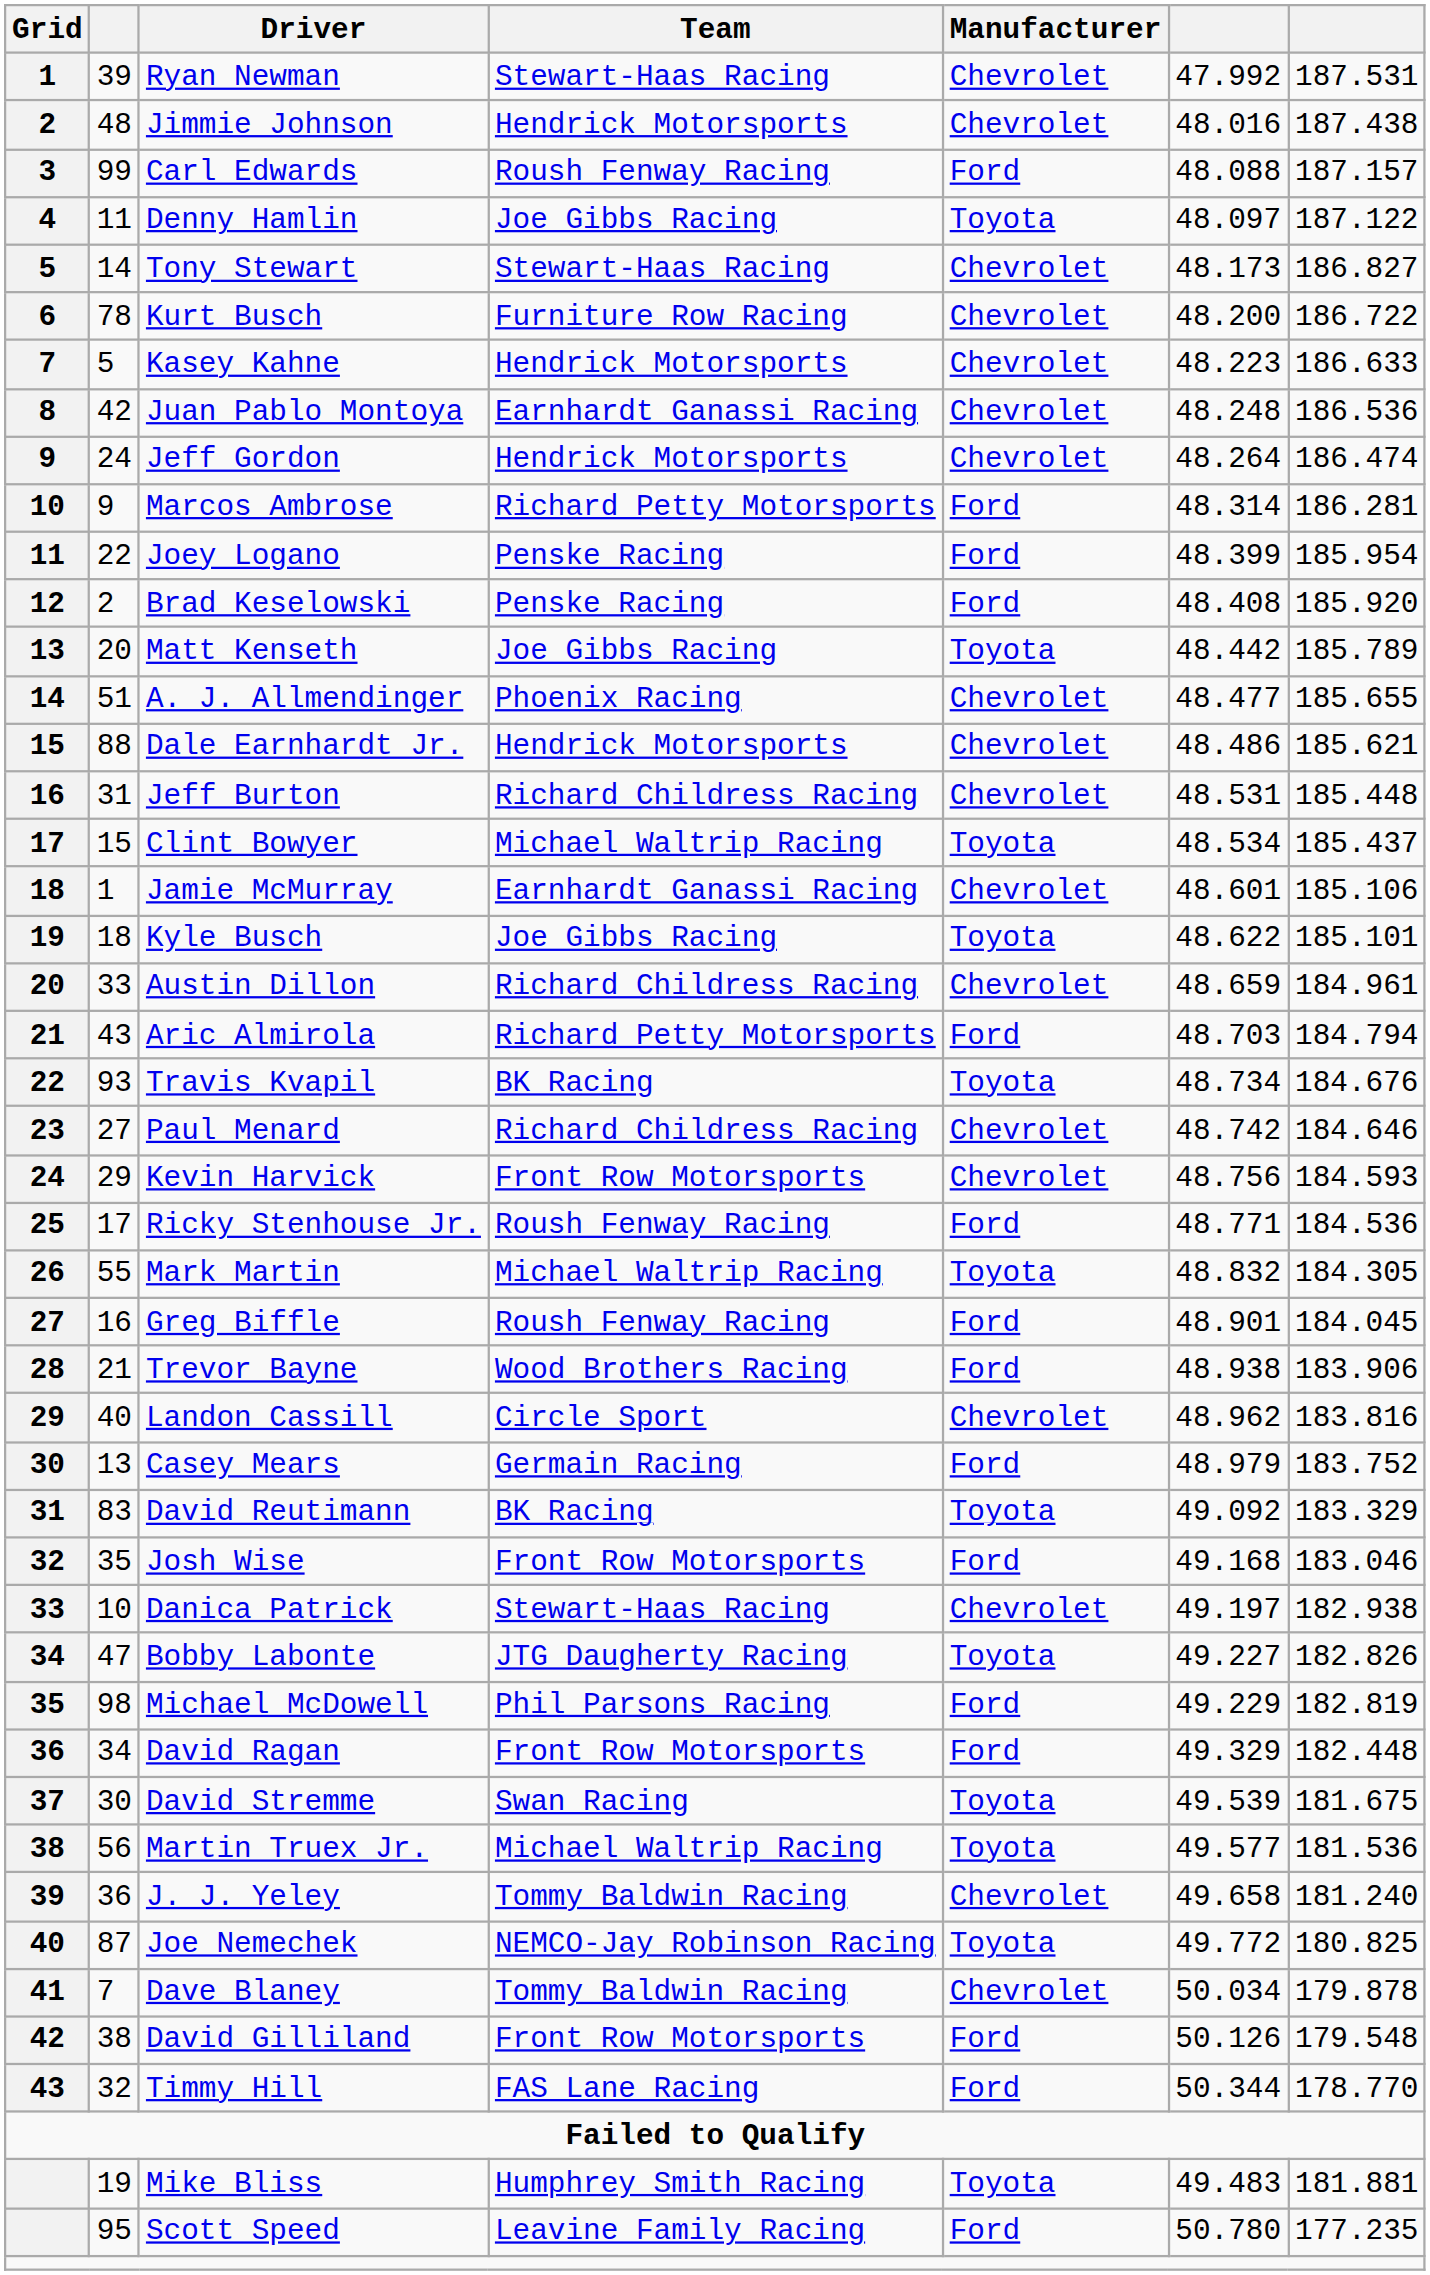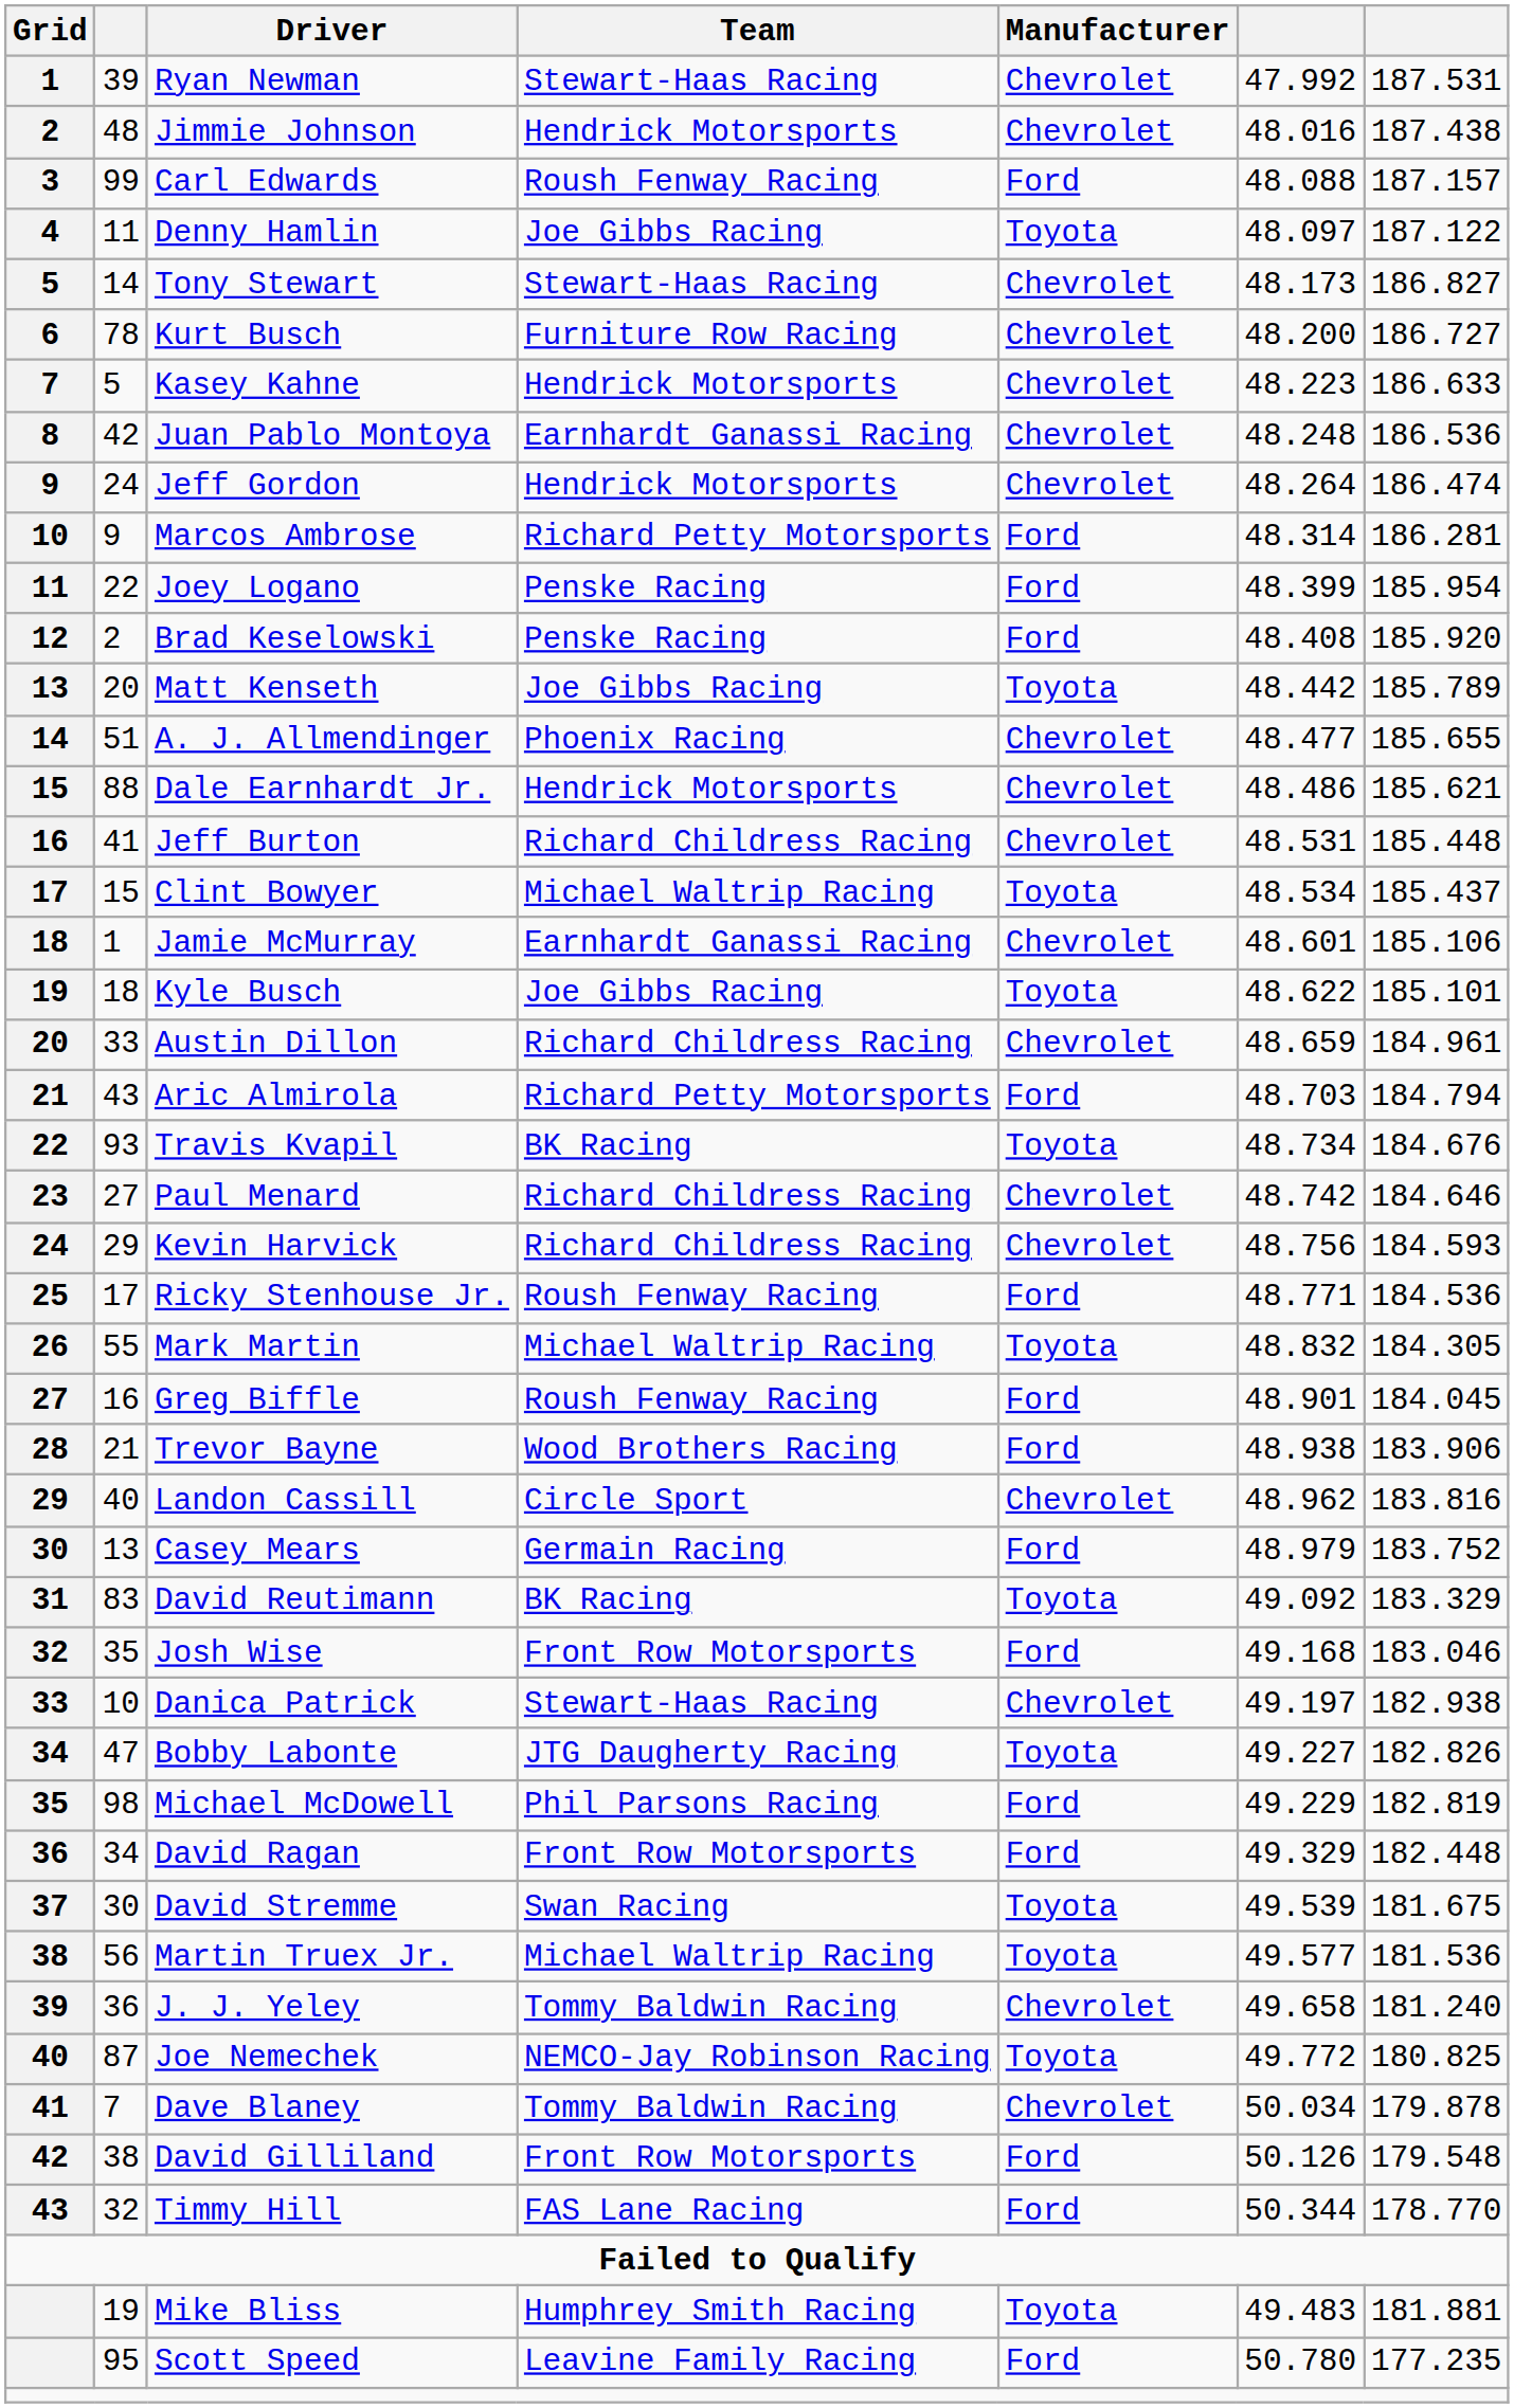 <table class="wikitable sortable">
 <tr>
 <th>Grid</th>
 <th></th>
 <th>Driver</th>
 <th>Team</th>
 <th>Manufacturer</th>
 <th></th>
 <th></th>
 </tr>
 <tr>
 <th>1</th>
 <td>39</td>
 <td><a href='#'>Ryan Newman</a></td>
 <td><a href='#'>Stewart-Haas Racing</a></td>
 <td><a href='#'>Chevrolet</a></td>
 <td>47.992</td>
 <td>187.531</td>
 </tr>
 <tr>
 <th>2</th>
 <td>48</td>
 <td><a href='#'>Jimmie Johnson</a></td>
 <td><a href='#'>Hendrick Motorsports</a></td>
 <td><a href='#'>Chevrolet</a></td>
 <td>48.016</td>
 <td>187.438</td>
 </tr>
 <tr>
 <th>3</th>
 <td>99</td>
 <td><a href='#'>Carl Edwards</a></td>
 <td><a href='#'>Roush Fenway Racing</a></td>
 <td><a href='#'>Ford</a></td>
 <td>48.088</td>
 <td>187.157</td>
 </tr>
 <tr>
 <th>4</th>
 <td>11</td>
 <td><a href='#'>Denny Hamlin</a></td>
 <td><a href='#'>Joe Gibbs Racing</a></td>
 <td><a href='#'>Toyota</a></td>
 <td>48.097</td>
 <td>187.122</td>
 </tr>
 <tr>
 <th>5</th>
 <td>14</td>
 <td><a href='#'>Tony Stewart</a></td>
 <td><a href='#'>Stewart-Haas Racing</a></td>
 <td><a href='#'>Chevrolet</a></td>
 <td>48.173</td>
 <td>186.827</td>
 </tr>
 <tr>
 <th>6</th>
 <td>78</td>
 <td><a href='#'>Kurt Busch</a></td>
 <td><a href='#'>Furniture Row Racing</a></td>
 <td><a href='#'>Chevrolet</a></td>
 <td>48.200</td>
-<td>186.722</td>
+<td>186.727</td>
 </tr>
 <tr>
 <th>7</th>
 <td>5</td>
 <td><a href='#'>Kasey Kahne</a></td>
 <td><a href='#'>Hendrick Motorsports</a></td>
 <td><a href='#'>Chevrolet</a></td>
 <td>48.223</td>
 <td>186.633</td>
 </tr>
 <tr>
 <th>8</th>
 <td>42</td>
 <td><a href='#'>Juan Pablo Montoya</a></td>
 <td><a href='#'>Earnhardt Ganassi Racing</a></td>
 <td><a href='#'>Chevrolet</a></td>
 <td>48.248</td>
 <td>186.536</td>
 </tr>
 <tr>
 <th>9</th>
 <td>24</td>
 <td><a href='#'>Jeff Gordon</a></td>
 <td><a href='#'>Hendrick Motorsports</a></td>
 <td><a href='#'>Chevrolet</a></td>
 <td>48.264</td>
 <td>186.474</td>
 </tr>
 <tr>
 <th>10</th>
 <td>9</td>
 <td><a href='#'>Marcos Ambrose</a></td>
 <td><a href='#'>Richard Petty Motorsports</a></td>
 <td><a href='#'>Ford</a></td>
 <td>48.314</td>
 <td>186.281</td>
 </tr>
 <tr>
 <th>11</th>
 <td>22</td>
 <td><a href='#'>Joey Logano</a></td>
 <td><a href='#'>Penske Racing</a></td>
 <td><a href='#'>Ford</a></td>
 <td>48.399</td>
 <td>185.954</td>
 </tr>
 <tr>
 <th>12</th>
 <td>2</td>
 <td><a href='#'>Brad Keselowski</a></td>
 <td><a href='#'>Penske Racing</a></td>
 <td><a href='#'>Ford</a></td>
 <td>48.408</td>
 <td>185.920</td>
 </tr>
 <tr>
 <th>13</th>
 <td>20</td>
 <td><a href='#'>Matt Kenseth</a></td>
 <td><a href='#'>Joe Gibbs Racing</a></td>
 <td><a href='#'>Toyota</a></td>
 <td>48.442</td>
 <td>185.789</td>
 </tr>
 <tr>
 <th>14</th>
 <td>51</td>
 <td><a href='#'>A. J. Allmendinger</a></td>
 <td><a href='#'>Phoenix Racing</a></td>
 <td><a href='#'>Chevrolet</a></td>
 <td>48.477</td>
 <td>185.655</td>
 </tr>
 <tr>
 <th>15</th>
 <td>88</td>
 <td><a href='#'>Dale Earnhardt Jr.</a></td>
 <td><a href='#'>Hendrick Motorsports</a></td>
 <td><a href='#'>Chevrolet</a></td>
 <td>48.486</td>
 <td>185.621</td>
 </tr>
 <tr>
 <th>16</th>
-<td>31</td>
+<td>41</td>
 <td><a href='#'>Jeff Burton</a></td>
 <td><a href='#'>Richard Childress Racing</a></td>
 <td><a href='#'>Chevrolet</a></td>
 <td>48.531</td>
 <td>185.448</td>
 </tr>
 <tr>
 <th>17</th>
 <td>15</td>
 <td><a href='#'>Clint Bowyer</a></td>
 <td><a href='#'>Michael Waltrip Racing</a></td>
 <td><a href='#'>Toyota</a></td>
 <td>48.534</td>
 <td>185.437</td>
 </tr>
 <tr>
 <th>18</th>
 <td>1</td>
 <td><a href='#'>Jamie McMurray</a></td>
 <td><a href='#'>Earnhardt Ganassi Racing</a></td>
 <td><a href='#'>Chevrolet</a></td>
 <td>48.601</td>
 <td>185.106</td>
 </tr>
 <tr>
 <th>19</th>
 <td>18</td>
 <td><a href='#'>Kyle Busch</a></td>
 <td><a href='#'>Joe Gibbs Racing</a></td>
 <td><a href='#'>Toyota</a></td>
 <td>48.622</td>
 <td>185.101</td>
 </tr>
 <tr>
 <th>20</th>
 <td>33</td>
 <td><a href='#'>Austin Dillon</a></td>
 <td><a href='#'>Richard Childress Racing</a></td>
 <td><a href='#'>Chevrolet</a></td>
 <td>48.659</td>
 <td>184.961</td>
 </tr>
 <tr>
 <th>21</th>
 <td>43</td>
 <td><a href='#'>Aric Almirola</a></td>
 <td><a href='#'>Richard Petty Motorsports</a></td>
 <td><a href='#'>Ford</a></td>
 <td>48.703</td>
 <td>184.794</td>
 </tr>
 <tr>
 <th>22</th>
 <td>93</td>
 <td><a href='#'>Travis Kvapil</a></td>
 <td><a href='#'>BK Racing</a></td>
 <td><a href='#'>Toyota</a></td>
 <td>48.734</td>
 <td>184.676</td>
 </tr>
 <tr>
 <th>23</th>
 <td>27</td>
 <td><a href='#'>Paul Menard</a></td>
 <td><a href='#'>Richard Childress Racing</a></td>
 <td><a href='#'>Chevrolet</a></td>
 <td>48.742</td>
 <td>184.646</td>
 </tr>
 <tr>
 <th>24</th>
 <td>29</td>
 <td><a href='#'>Kevin Harvick</a></td>
-<td><a href='#'>Front Row Motorsports</a></td>
+<td><a href='#'>Richard Childress Racing</a></td>
 <td><a href='#'>Chevrolet</a></td>
 <td>48.756</td>
 <td>184.593</td>
 </tr>
 <tr>
 <th>25</th>
 <td>17</td>
 <td><a href='#'>Ricky Stenhouse Jr.</a></td>
 <td><a href='#'>Roush Fenway Racing</a></td>
 <td><a href='#'>Ford</a></td>
 <td>48.771</td>
 <td>184.536</td>
 </tr>
 <tr>
 <th>26</th>
 <td>55</td>
 <td><a href='#'>Mark Martin</a></td>
 <td><a href='#'>Michael Waltrip Racing</a></td>
 <td><a href='#'>Toyota</a></td>
 <td>48.832</td>
 <td>184.305</td>
 </tr>
 <tr>
 <th>27</th>
 <td>16</td>
 <td><a href='#'>Greg Biffle</a></td>
 <td><a href='#'>Roush Fenway Racing</a></td>
 <td><a href='#'>Ford</a></td>
 <td>48.901</td>
 <td>184.045</td>
 </tr>
 <tr>
 <th>28</th>
 <td>21</td>
 <td><a href='#'>Trevor Bayne</a></td>
 <td><a href='#'>Wood Brothers Racing</a></td>
 <td><a href='#'>Ford</a></td>
 <td>48.938</td>
 <td>183.906</td>
 </tr>
 <tr>
 <th>29</th>
 <td>40</td>
 <td><a href='#'>Landon Cassill</a></td>
 <td><a href='#'>Circle Sport</a></td>
 <td><a href='#'>Chevrolet</a></td>
 <td>48.962</td>
 <td>183.816</td>
 </tr>
 <tr>
 <th>30</th>
 <td>13</td>
 <td><a href='#'>Casey Mears</a></td>
 <td><a href='#'>Germain Racing</a></td>
 <td><a href='#'>Ford</a></td>
 <td>48.979</td>
 <td>183.752</td>
 </tr>
 <tr>
 <th>31</th>
 <td>83</td>
 <td><a href='#'>David Reutimann</a></td>
 <td><a href='#'>BK Racing</a></td>
 <td><a href='#'>Toyota</a></td>
 <td>49.092</td>
 <td>183.329</td>
 </tr>
 <tr>
 <th>32</th>
 <td>35</td>
 <td><a href='#'>Josh Wise</a></td>
 <td><a href='#'>Front Row Motorsports</a></td>
 <td><a href='#'>Ford</a></td>
 <td>49.168</td>
 <td>183.046</td>
 </tr>
 <tr>
 <th>33</th>
 <td>10</td>
 <td><a href='#'>Danica Patrick</a></td>
 <td><a href='#'>Stewart-Haas Racing</a></td>
 <td><a href='#'>Chevrolet</a></td>
 <td>49.197</td>
 <td>182.938</td>
 </tr>
 <tr>
 <th>34</th>
 <td>47</td>
 <td><a href='#'>Bobby Labonte</a></td>
 <td><a href='#'>JTG Daugherty Racing</a></td>
 <td><a href='#'>Toyota</a></td>
 <td>49.227</td>
 <td>182.826</td>
 </tr>
 <tr>
 <th>35</th>
 <td>98</td>
 <td><a href='#'>Michael McDowell</a></td>
 <td><a href='#'>Phil Parsons Racing</a></td>
 <td><a href='#'>Ford</a></td>
 <td>49.229</td>
 <td>182.819</td>
 </tr>
 <tr>
 <th>36</th>
 <td>34</td>
 <td><a href='#'>David Ragan</a></td>
 <td><a href='#'>Front Row Motorsports</a></td>
 <td><a href='#'>Ford</a></td>
 <td>49.329</td>
 <td>182.448</td>
 </tr>
 <tr>
 <th>37</th>
 <td>30</td>
 <td><a href='#'>David Stremme</a></td>
 <td><a href='#'>Swan Racing</a></td>
 <td><a href='#'>Toyota</a></td>
 <td>49.539</td>
 <td>181.675</td>
 </tr>
 <tr>
 <th>38</th>
 <td>56</td>
 <td><a href='#'>Martin Truex Jr.</a></td>
 <td><a href='#'>Michael Waltrip Racing</a></td>
 <td><a href='#'>Toyota</a></td>
 <td>49.577</td>
 <td>181.536</td>
 </tr>
 <tr>
 <th>39</th>
 <td>36</td>
 <td><a href='#'>J. J. Yeley</a></td>
 <td><a href='#'>Tommy Baldwin Racing</a></td>
 <td><a href='#'>Chevrolet</a></td>
 <td>49.658</td>
 <td>181.240</td>
 </tr>
 <tr>
 <th>40</th>
 <td>87</td>
 <td><a href='#'>Joe Nemechek</a></td>
 <td><a href='#'>NEMCO-Jay Robinson Racing</a></td>
 <td><a href='#'>Toyota</a></td>
 <td>49.772</td>
 <td>180.825</td>
 </tr>
 <tr>
 <th>41</th>
 <td>7</td>
 <td><a href='#'>Dave Blaney</a></td>
 <td><a href='#'>Tommy Baldwin Racing</a></td>
 <td><a href='#'>Chevrolet</a></td>
 <td>50.034</td>
 <td>179.878</td>
 </tr>
 <tr>
 <th>42</th>
 <td>38</td>
 <td><a href='#'>David Gilliland</a></td>
 <td><a href='#'>Front Row Motorsports</a></td>
 <td><a href='#'>Ford</a></td>
 <td>50.126</td>
 <td>179.548</td>
 </tr>
 <tr>
 <th>43</th>
 <td>32</td>
 <td><a href='#'>Timmy Hill</a></td>
 <td><a href='#'>FAS Lane Racing</a></td>
 <td><a href='#'>Ford</a></td>
 <td>50.344</td>
 <td>178.770</td>
 </tr>
 <tr>
 <td colspan="7" style="text-align:center;"><strong>Failed to Qualify</strong></td>
 </tr>
 <tr>
 <th></th>
 <td>19</td>
 <td><a href='#'>Mike Bliss</a></td>
 <td><a href='#'>Humphrey Smith Racing</a></td>
 <td><a href='#'>Toyota</a></td>
 <td>49.483</td>
 <td>181.881</td>
 </tr>
 <tr>
 <th></th>
 <td>95</td>
 <td><a href='#'>Scott Speed</a></td>
 <td><a href='#'>Leavine Family Racing</a></td>
 <td><a href='#'>Ford</a></td>
 <td>50.780</td>
 <td>177.235</td>
 </tr>
 <tr>
 <td colspan="8"></td>
 </tr>
 </table>
